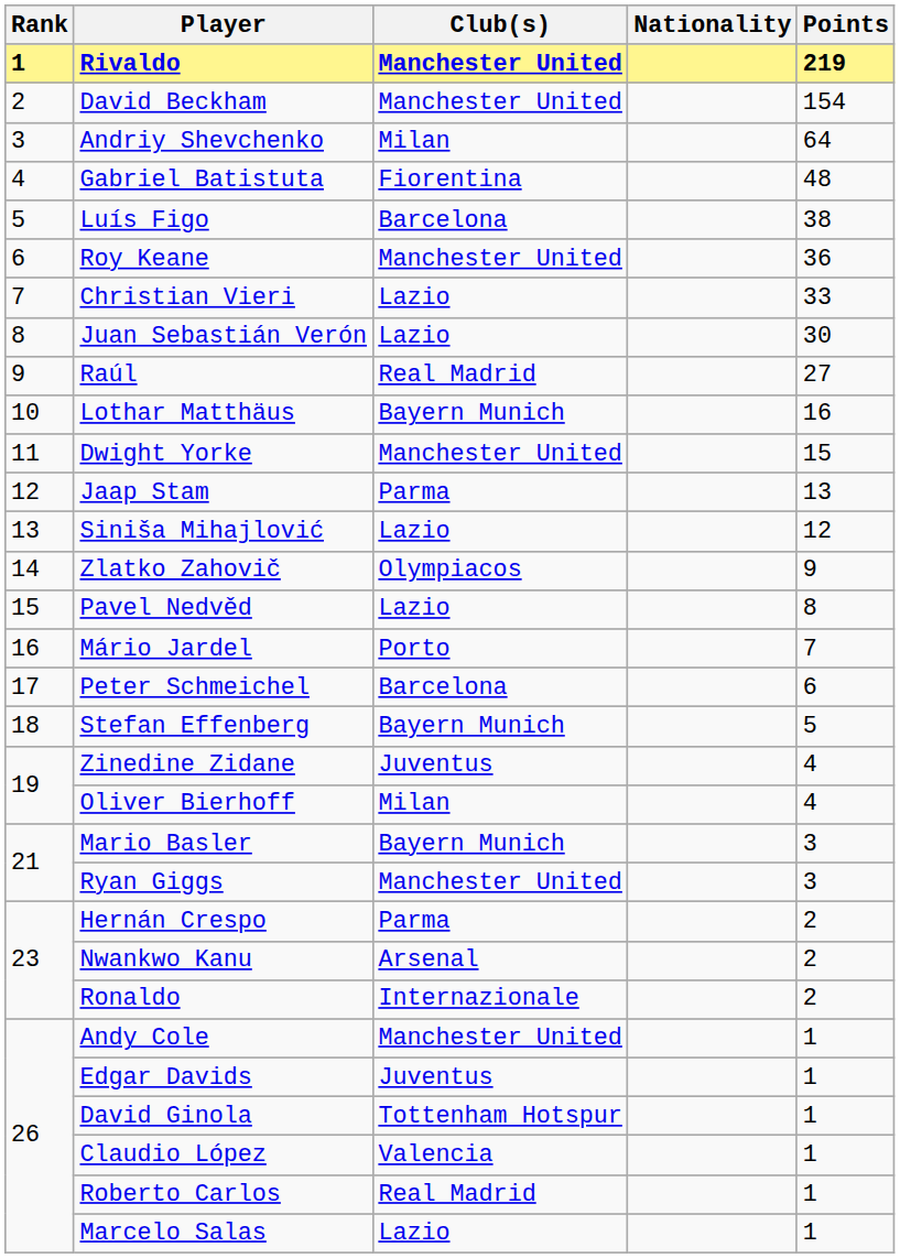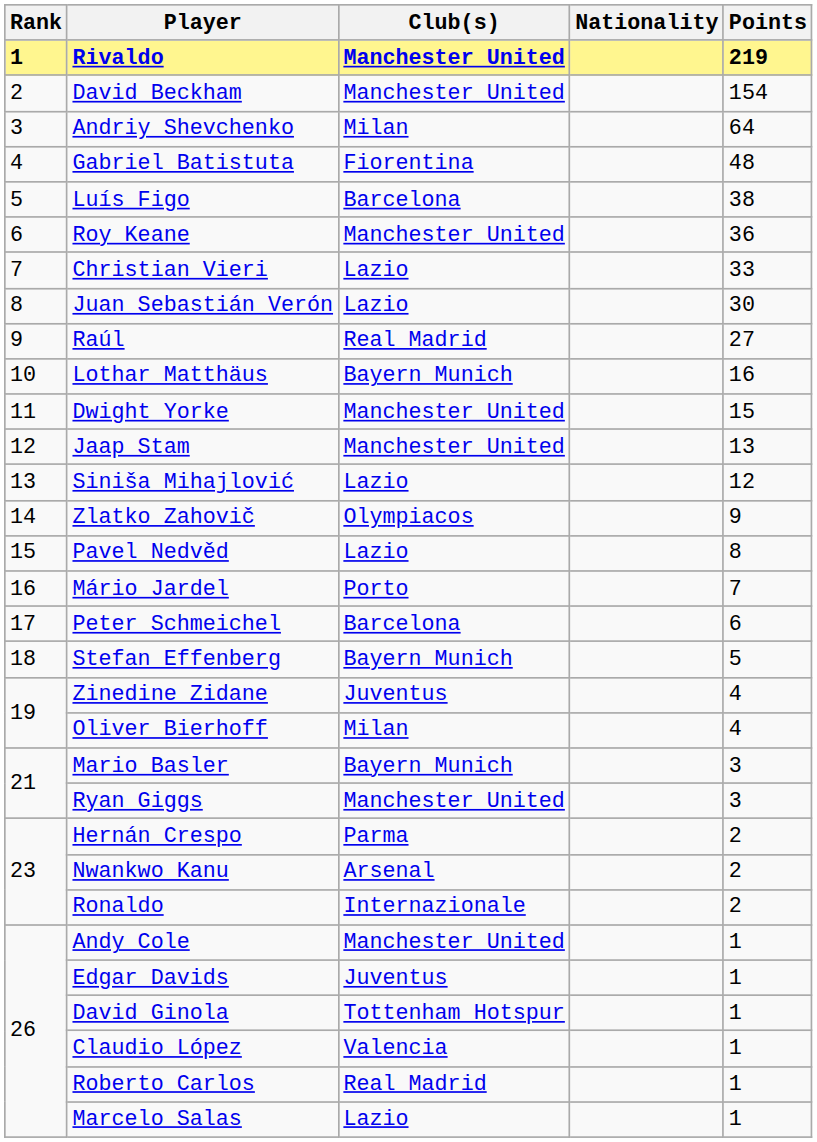 <table class="wikitable">
 <tr>
 <th>Rank</th>
 <th>Player</th>
 <th>Club(s)</th>
 <th>Nationality</th>
 <th>Points</th>
 </tr>
 <tr style="background-color: #FFF68F; font-weight: bold;">
 <td>1</td>
 <td><a href='#'>Rivaldo</a></td>
 <td align="left"> <a href='#'>Manchester United</a></td>
 <td></td>
 <td>219</td>
 </tr>
 <tr>
 <td>2</td>
 <td><a href='#'>David Beckham</a></td>
 <td align="left"> <a href='#'>Manchester United</a></td>
 <td></td>
 <td>154</td>
 </tr>
 <tr>
 <td>3</td>
 <td><a href='#'>Andriy Shevchenko</a></td>
 <td align="left"> <a href='#'>Milan</a></td>
 <td></td>
 <td>64</td>
 </tr>
 <tr>
 <td>4</td>
 <td><a href='#'>Gabriel Batistuta</a></td>
 <td align="left"> <a href='#'>Fiorentina</a></td>
 <td></td>
 <td>48</td>
 </tr>
 <tr>
 <td>5</td>
 <td><a href='#'>Luís Figo</a></td>
 <td align="left"> <a href='#'>Barcelona</a></td>
 <td></td>
 <td>38</td>
 </tr>
 <tr>
 <td>6</td>
 <td><a href='#'>Roy Keane</a></td>
 <td align="left"> <a href='#'>Manchester United</a></td>
 <td></td>
 <td>36</td>
 </tr>
 <tr>
 <td>7</td>
 <td><a href='#'>Christian Vieri</a></td>
 <td align="left"> <a href='#'>Lazio</a></td>
 <td></td>
 <td>33</td>
 </tr>
 <tr>
 <td>8</td>
 <td><a href='#'>Juan Sebastián Verón</a></td>
 <td align="left"> <a href='#'>Lazio</a></td>
 <td></td>
 <td>30</td>
 </tr>
 <tr>
 <td>9</td>
 <td><a href='#'>Raúl</a></td>
 <td align="left"> <a href='#'>Real Madrid</a></td>
 <td></td>
 <td>27</td>
 </tr>
 <tr>
 <td>10</td>
 <td><a href='#'>Lothar Matthäus</a></td>
 <td align="left"> <a href='#'>Bayern Munich</a></td>
 <td></td>
 <td>16</td>
 </tr>
 <tr>
 <td>11</td>
 <td><a href='#'>Dwight Yorke</a></td>
 <td align="left"> <a href='#'>Manchester United</a></td>
 <td></td>
 <td>15</td>
 </tr>
 <tr>
 <td>12</td>
 <td><a href='#'>Jaap Stam</a></td>
-<td align="left"> <a href='#'>Parma</a></td>
+<td align="left"> <a href='#'>Manchester United</a></td>
 <td></td>
 <td>13</td>
 </tr>
 <tr>
 <td>13</td>
 <td><a href='#'>Siniša Mihajlović</a></td>
 <td align="left"> <a href='#'>Lazio</a></td>
 <td></td>
 <td>12</td>
 </tr>
 <tr>
 <td>14</td>
 <td><a href='#'>Zlatko Zahovič</a></td>
 <td align="left"> <a href='#'>Olympiacos</a></td>
 <td></td>
 <td>9</td>
 </tr>
 <tr>
 <td>15</td>
 <td><a href='#'>Pavel Nedvěd</a></td>
 <td align="left"> <a href='#'>Lazio</a></td>
 <td></td>
 <td>8</td>
 </tr>
 <tr>
 <td>16</td>
 <td><a href='#'>Mário Jardel</a></td>
 <td align="left"> <a href='#'>Porto</a></td>
 <td></td>
 <td>7</td>
 </tr>
 <tr>
 <td>17</td>
 <td><a href='#'>Peter Schmeichel</a></td>
 <td align="left"> <a href='#'>Barcelona</a></td>
 <td></td>
 <td>6</td>
 </tr>
 <tr>
 <td>18</td>
 <td><a href='#'>Stefan Effenberg</a></td>
 <td align="left"> <a href='#'>Bayern Munich</a></td>
 <td></td>
 <td>5</td>
 </tr>
 <tr>
 <td rowspan="2">19</td>
 <td><a href='#'>Zinedine Zidane</a></td>
 <td align="left"> <a href='#'>Juventus</a></td>
 <td></td>
 <td>4</td>
 </tr>
 <tr>
 <td><a href='#'>Oliver Bierhoff</a></td>
 <td align="left"> <a href='#'>Milan</a></td>
 <td></td>
 <td>4</td>
 </tr>
 <tr>
 <td rowspan="2">21</td>
 <td><a href='#'>Mario Basler</a></td>
 <td align="left"> <a href='#'>Bayern Munich</a></td>
 <td></td>
 <td>3</td>
 </tr>
 <tr>
 <td><a href='#'>Ryan Giggs</a></td>
 <td align="left"> <a href='#'>Manchester United</a></td>
 <td></td>
 <td>3</td>
 </tr>
 <tr>
 <td rowspan="3">23</td>
 <td><a href='#'>Hernán Crespo</a></td>
 <td align="left"> <a href='#'>Parma</a></td>
 <td></td>
 <td>2</td>
 </tr>
 <tr>
 <td><a href='#'>Nwankwo Kanu</a></td>
 <td align="left"> <a href='#'>Arsenal</a></td>
 <td></td>
 <td>2</td>
 </tr>
 <tr>
 <td><a href='#'>Ronaldo</a></td>
 <td align="left"> <a href='#'>Internazionale</a></td>
 <td></td>
 <td>2</td>
 </tr>
 <tr>
 <td rowspan="6">26</td>
 <td><a href='#'>Andy Cole</a></td>
 <td align="left"> <a href='#'>Manchester United</a></td>
 <td></td>
 <td>1</td>
 </tr>
 <tr>
 <td><a href='#'>Edgar Davids</a></td>
 <td align="left"> <a href='#'>Juventus</a></td>
 <td></td>
 <td>1</td>
 </tr>
 <tr>
 <td><a href='#'>David Ginola</a></td>
 <td align="left"> <a href='#'>Tottenham Hotspur</a></td>
 <td></td>
 <td>1</td>
 </tr>
 <tr>
 <td><a href='#'>Claudio López</a></td>
 <td align="left"> <a href='#'>Valencia</a></td>
 <td></td>
 <td>1</td>
 </tr>
 <tr>
 <td><a href='#'>Roberto Carlos</a></td>
 <td align="left"> <a href='#'>Real Madrid</a></td>
 <td></td>
 <td>1</td>
 </tr>
 <tr>
 <td><a href='#'>Marcelo Salas</a></td>
 <td align="left"> <a href='#'>Lazio</a></td>
 <td></td>
 <td>1</td>
 </tr>
 </table>
